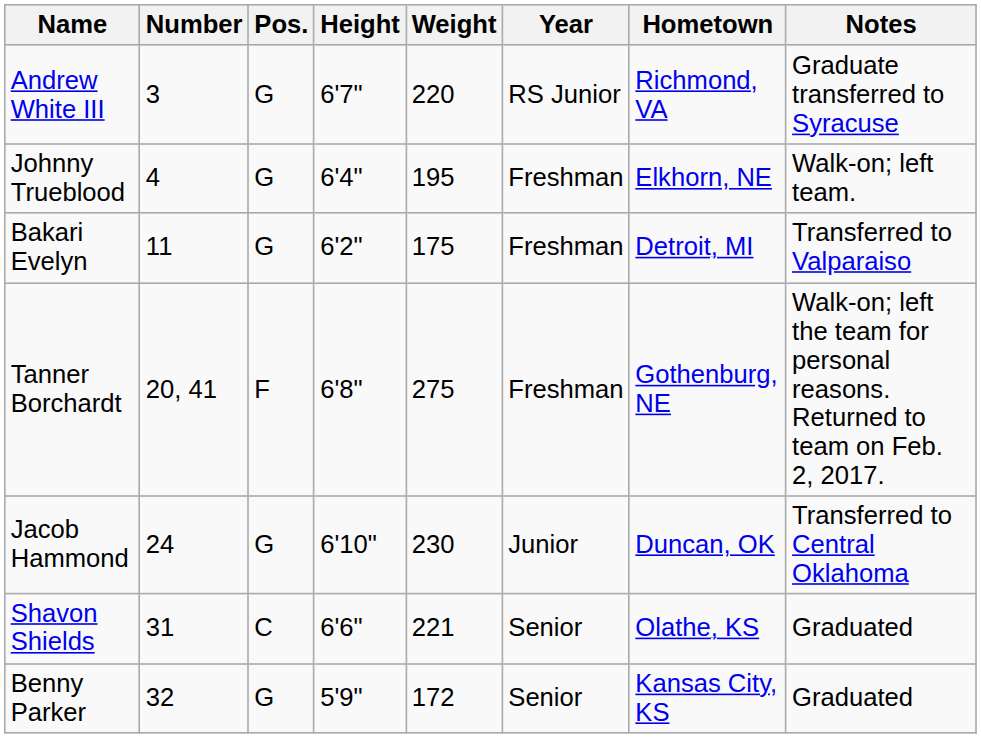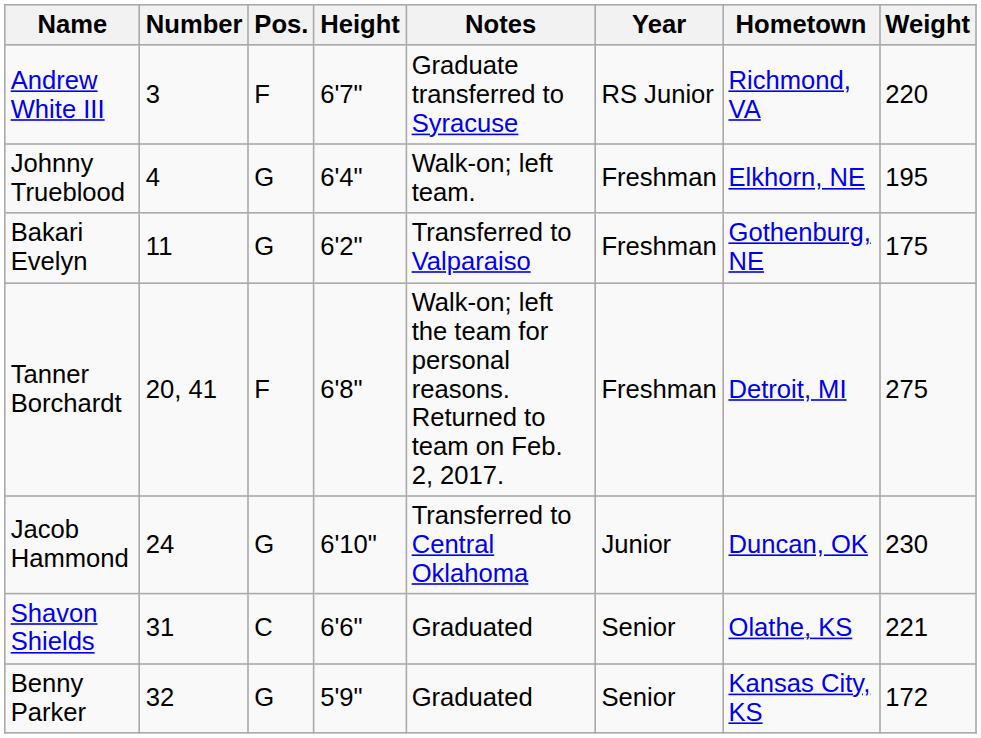 <table class="wikitable sortable" border="1">
 <tr>
 <th>Name</th>
 <th>Number</th>
 <th>Pos.</th>
 <th>Height</th>
-<th>Weight</th>
+<th class="unsortable">Notes</th>
 <th>Year</th>
 <th>Hometown</th>
-<th class="unsortable">Notes</th>
+<th>Weight</th>
 </tr>
 <tr>
 <td><a href='#'>Andrew White III</a></td>
 <td>3</td>
-<td>G</td>
+<td>F</td>
 <td>6'7"</td>
-<td>220</td>
+<td>Graduate transferred to <a href='#'>Syracuse</a></td>
 <td>RS Junior</td>
 <td><a href='#'>Richmond, VA</a></td>
-<td>Graduate transferred to <a href='#'>Syracuse</a></td>
+<td>220</td>
 </tr>
 <tr>
 <td>Johnny Trueblood</td>
 <td>4</td>
 <td>G</td>
 <td>6'4"</td>
-<td>195</td>
+<td>Walk-on; left team.</td>
 <td>Freshman</td>
 <td><a href='#'>Elkhorn, NE</a></td>
-<td>Walk-on; left team.</td>
+<td>195</td>
 </tr>
 <tr>
 <td>Bakari Evelyn</td>
 <td>11</td>
 <td>G</td>
 <td>6'2"</td>
+<td>Transferred to <a href='#'>Valparaiso</a></td>
+<td>Freshman</td>
+<td><a href='#'>Gothenburg, NE</a></td>
 <td>175</td>
-<td>Freshman</td>
-<td><a href='#'>Detroit, MI</a></td>
-<td>Transferred to <a href='#'>Valparaiso</a></td>
 </tr>
 <tr>
 <td>Tanner Borchardt</td>
 <td>20, 41</td>
 <td>F</td>
 <td>6'8"</td>
+<td>Walk-on; left the team for personal reasons. Returned to team on Feb. 2, 2017.</td>
+<td>Freshman</td>
+<td><a href='#'>Detroit, MI</a></td>
 <td>275</td>
-<td>Freshman</td>
-<td><a href='#'>Gothenburg, NE</a></td>
-<td>Walk-on; left the team for personal reasons. Returned to team on Feb. 2, 2017.</td>
 </tr>
 <tr>
 <td>Jacob Hammond</td>
 <td>24</td>
 <td>G</td>
 <td>6'10"</td>
-<td>230</td>
+<td>Transferred to <a href='#'>Central Oklahoma</a></td>
 <td>Junior</td>
 <td><a href='#'>Duncan, OK</a></td>
-<td>Transferred to <a href='#'>Central Oklahoma</a></td>
+<td>230</td>
 </tr>
 <tr>
 <td><a href='#'>Shavon Shields</a></td>
 <td>31</td>
 <td>C</td>
 <td>6'6"</td>
-<td>221</td>
+<td>Graduated</td>
 <td>Senior</td>
 <td><a href='#'>Olathe, KS</a></td>
-<td>Graduated</td>
+<td>221</td>
 </tr>
 <tr>
 <td>Benny Parker</td>
 <td>32</td>
 <td>G</td>
 <td>5'9"</td>
-<td>172</td>
+<td>Graduated</td>
 <td>Senior</td>
 <td><a href='#'>Kansas City, KS</a></td>
-<td>Graduated</td>
+<td>172</td>
 </tr>
 </table>
